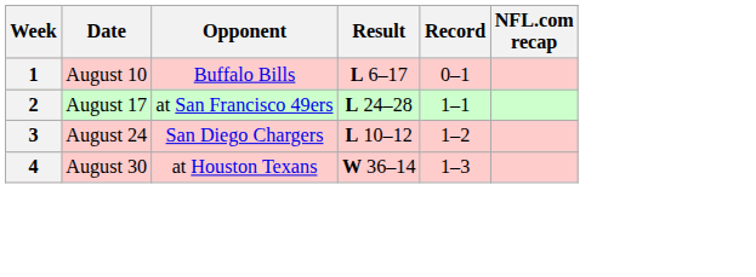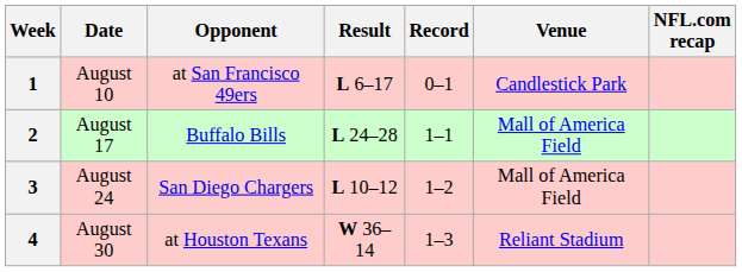 <table class="wikitable" style="text-align:center">
 <tr>
 <th>Week</th>
 <th>Date</th>
 <th>Opponent</th>
 <th>Result</th>
 <th>Record</th>
+<th>Venue</th>
 <th>NFL.com<br>recap</th>
 </tr>
 <tr style="background:#fcc">
 <th>1</th>
 <td>August 10</td>
-<td><a href='#'>Buffalo Bills</a></td>
+<td>at <a href='#'>San Francisco 49ers</a></td>
 <td><strong>L</strong> 6–17</td>
 <td>0–1</td>
+<td><a href='#'>Candlestick Park</a></td>
 <td></td>
 </tr>
 <tr style="background:#cfc">
 <th>2</th>
 <td>August 17</td>
-<td>at <a href='#'>San Francisco 49ers</a></td>
+<td><a href='#'>Buffalo Bills</a></td>
 <td><strong>L</strong> 24–28</td>
 <td>1–1</td>
+<td><a href='#'>Mall of America Field</a></td>
 <td></td>
 </tr>
 <tr style="background:#fcc">
 <th>3</th>
 <td>August 24</td>
 <td><a href='#'>San Diego Chargers</a></td>
 <td><strong>L</strong> 10–12</td>
 <td>1–2</td>
+<td>Mall of America Field</td>
 <td></td>
 </tr>
 <tr style="background:#fcc">
 <th>4</th>
 <td>August 30</td>
 <td>at <a href='#'>Houston Texans</a></td>
 <td><strong>W</strong> 36–14</td>
 <td>1–3</td>
+<td><a href='#'>Reliant Stadium</a></td>
 <td></td>
 </tr>
 </table>
